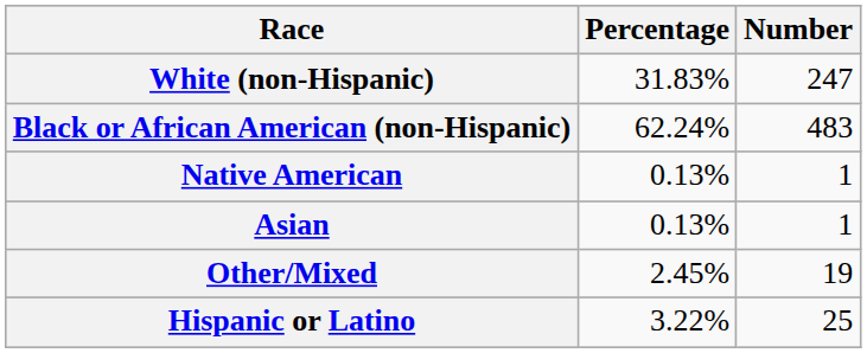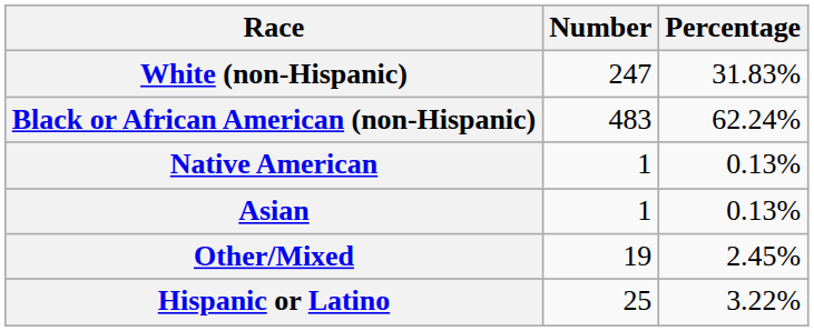 <table class="wikitable" style="text-align:right">
 <tr>
 <th scope="col">Race</th>
+<th scope="col">Number</th>
 <th scope="col">Percentage</th>
-<th scope="col">Number</th>
 </tr>
 <tr>
 <th scope="row"><a href='#'>White</a> (non-Hispanic)</th>
+<td>247</td>
 <td>31.83%</td>
-<td>247</td>
 </tr>
 <tr>
 <th scope="row"><a href='#'>Black or African American</a> (non-Hispanic)</th>
+<td>483</td>
 <td>62.24%</td>
-<td>483</td>
 </tr>
 <tr>
 <th scope="row"><a href='#'>Native American</a></th>
+<td>1</td>
 <td>0.13%</td>
-<td>1</td>
 </tr>
 <tr>
 <th scope="row"><a href='#'>Asian</a></th>
+<td>1</td>
 <td>0.13%</td>
-<td>1</td>
 </tr>
 <tr>
 <th scope="row"><a href='#'>Other/Mixed</a></th>
+<td>19</td>
 <td>2.45%</td>
-<td>19</td>
 </tr>
 <tr>
 <th scope="row"><a href='#'>Hispanic</a> or <a href='#'>Latino</a></th>
+<td>25</td>
 <td>3.22%</td>
-<td>25</td>
 </tr>
 </table>
